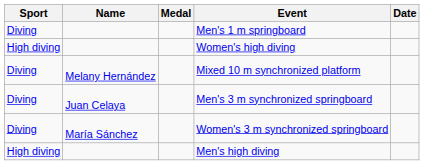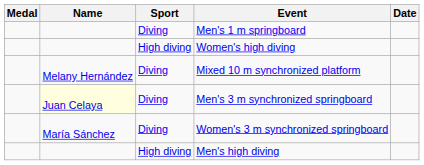 <table class="wikitable sortable" style="font-size:95%">
 <tr>
+<th>Medal</th>
+<th>Name</th>
 <th>Sport</th>
-<th>Name</th>
-<th>Medal</th>
 <th>Event</th>
 <th>Date</th>
 </tr>
 <tr>
-<td><a href='#'>Diving</a></td>
 <td></td>
 <td></td>
+<td><a href='#'>Diving</a></td>
 <td><a href='#'>Men's 1 m springboard</a></td>
 <td></td>
 </tr>
 <tr>
-<td><a href='#'>High diving</a></td>
 <td></td>
 <td></td>
+<td><a href='#'>High diving</a></td>
 <td><a href='#'>Women's high diving</a></td>
 <td></td>
 </tr>
 <tr>
+<td></td>
+<td><br><a href='#'>Melany Hernández</a></td>
 <td><a href='#'>Diving</a></td>
-<td><br><a href='#'>Melany Hernández</a></td>
-<td></td>
 <td><a href='#'>Mixed 10 m synchronized platform</a></td>
 <td></td>
 </tr>
 <tr>
+<td></td>
+<td style="background: lightyellow;"><br><a href='#'>Juan Celaya</a></td>
 <td><a href='#'>Diving</a></td>
-<td><br><a href='#'>Juan Celaya</a></td>
-<td></td>
 <td><a href='#'>Men's 3 m synchronized springboard</a></td>
 <td></td>
 </tr>
 <tr>
+<td></td>
+<td><br><a href='#'>María Sánchez</a></td>
 <td><a href='#'>Diving</a></td>
-<td><br><a href='#'>María Sánchez</a></td>
-<td></td>
 <td><a href='#'>Women's 3 m synchronized springboard</a></td>
 <td></td>
 </tr>
 <tr>
-<td><a href='#'>High diving</a></td>
 <td></td>
 <td></td>
+<td><a href='#'>High diving</a></td>
 <td><a href='#'>Men's high diving</a></td>
 <td></td>
 </tr>
 </table>
